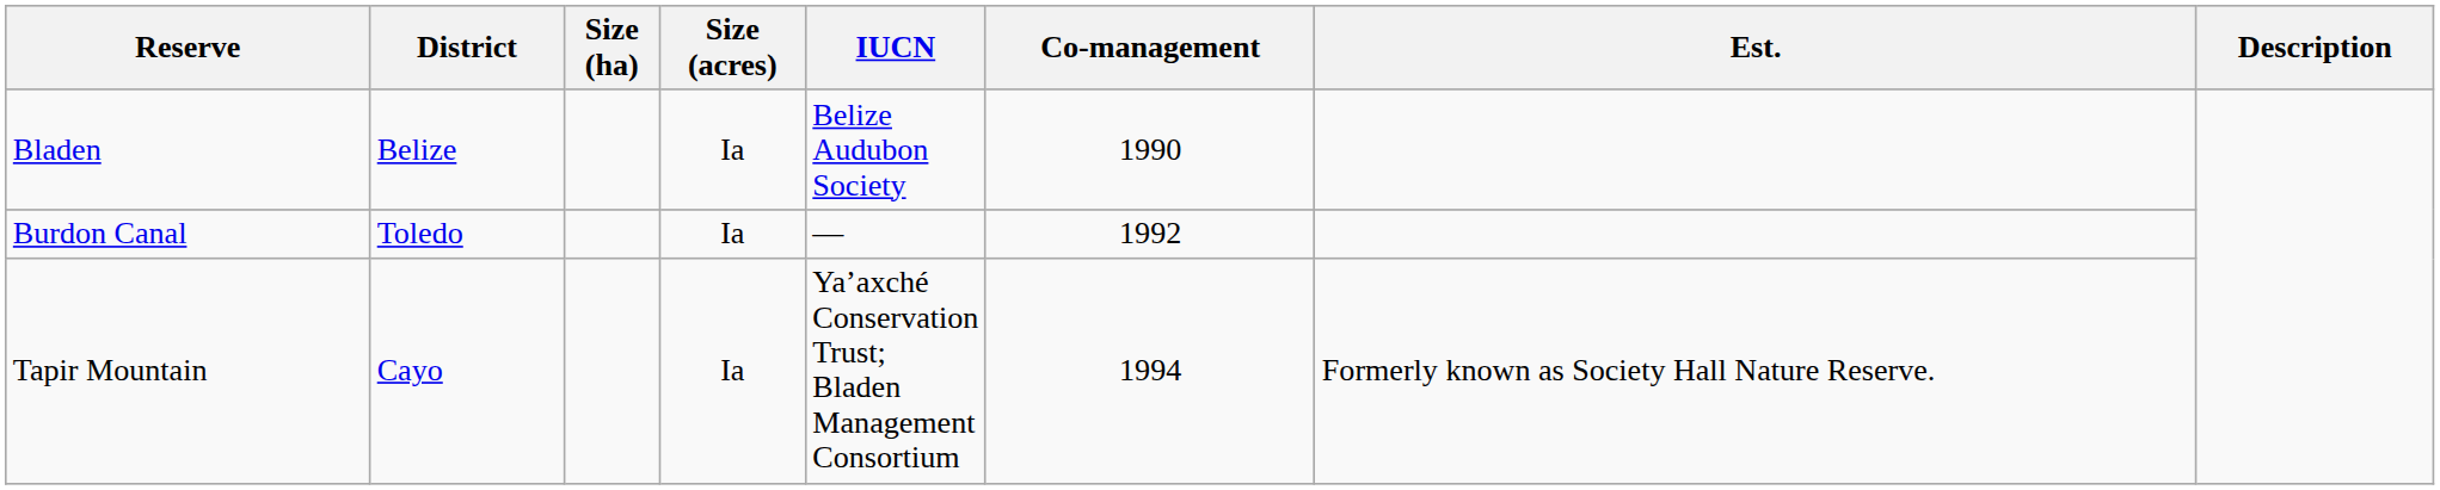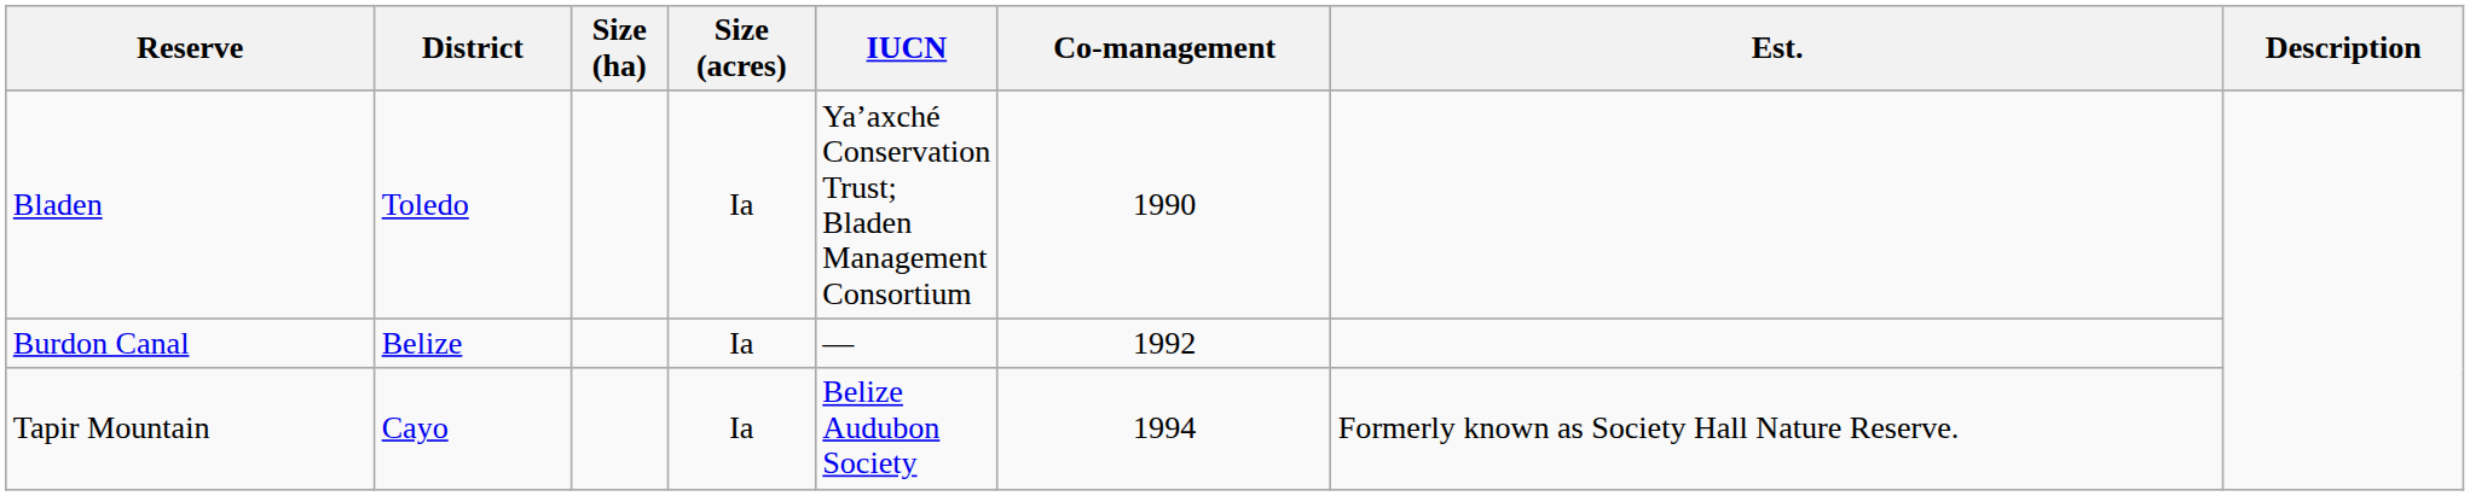 <table class="wikitable sortable">
 <tr>
 <th width="15%">Reserve</th>
 <th width="8%">District</th>
 <th>Size<br>(ha)</th>
 <th>Size<br>(acres)</th>
 <th width="4%"><a href='#'>IUCN</a></th>
 <th>Co-management</th>
 <th>Est.</th>
 <th class="unsortable">Description</th>
 </tr>
 <tr>
 <td><a href='#'>Bladen</a></td>
-<td><a href='#'>Belize</a></td>
+<td><a href='#'>Toledo</a></td>
 <td></td>
 <td align="center">Ia</td>
-<td><a href='#'>Belize Audubon Society</a></td>
+<td>Ya’axché Conservation Trust; Bladen Management Consortium</td>
 <td align="center">1990</td>
 <td></td>
 </tr>
 <tr>
 <td><a href='#'>Burdon Canal</a></td>
-<td><a href='#'>Toledo</a></td>
+<td><a href='#'>Belize</a></td>
 <td></td>
 <td align="center">Ia</td>
 <td>— </td>
 <td align="center">1992</td>
 <td></td>
 </tr>
 <tr>
 <td>Tapir Mountain</td>
 <td><a href='#'>Cayo</a></td>
 <td></td>
 <td align="center">Ia</td>
-<td>Ya’axché Conservation Trust; Bladen Management Consortium</td>
+<td><a href='#'>Belize Audubon Society</a></td>
 <td align="center">1994</td>
 <td>Formerly known as Society Hall Nature Reserve.</td>
 </tr>
 </table>
